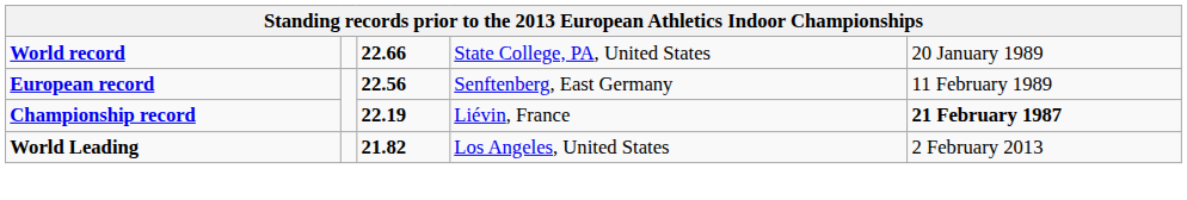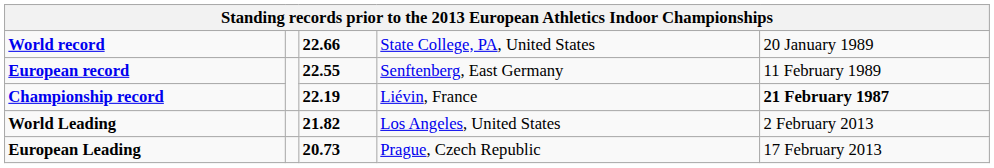 <table class="wikitable" width=75%>
 <tr>
 <th colspan="5">Standing records prior to the 2013 European Athletics Indoor Championships</th>
 </tr>
 <tr>
 <td><strong><a href='#'>World record</a></strong></td>
 <td></td>
 <td><strong>22.66</strong></td>
 <td><a href='#'>State College, PA</a>, United States</td>
 <td>20 January 1989</td>
 </tr>
 <tr>
 <td><strong><a href='#'>European record</a></strong></td>
 <td rowspan=2></td>
-<td><strong>22.56</strong></td>
+<td><strong>22.55</strong></td>
 <td><a href='#'>Senftenberg</a>, East Germany</td>
 <td>11 February 1989</td>
 </tr>
 <tr>
 <td><strong><a href='#'>Championship record</a></strong></td>
 <td><strong>22.19</strong></td>
 <td><a href='#'>Liévin</a>, France</td>
 <td><strong>21 February 1987</strong></td>
 </tr>
 <tr>
 <td><strong>World Leading</strong></td>
 <td></td>
 <td><strong>21.82</strong></td>
 <td><a href='#'>Los Angeles</a>, United States</td>
 <td>2 February 2013</td>
 </tr>
+<tr>
+<td><strong>European Leading</strong></td>
+<td></td>
+<td><strong>20.73</strong></td>
+<td><a href='#'>Prague</a>, Czech Republic</td>
+<td>17 February 2013</td>
+</tr>
 </table>
